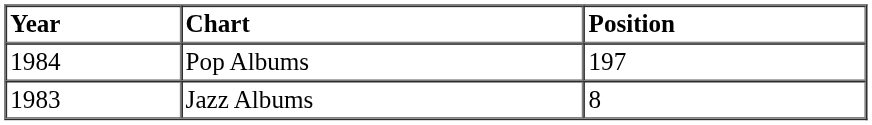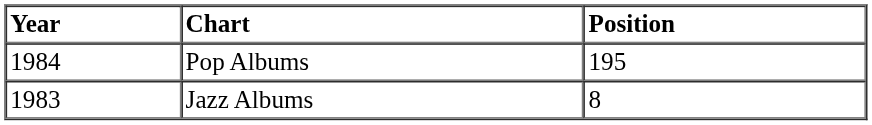 <table border=1 cellspacing=0 cellpadding=2 width="550px">
 <tr>
 <th align="left">Year</th>
 <th align="left">Chart</th>
 <th align="left">Position</th>
 </tr>
 <tr>
 <td align="left">1984</td>
 <td align="left">Pop Albums</td>
-<td align="left">197 </td>
+<td align="left">195 </td>
 </tr>
 <tr>
 <td align="left">1983</td>
 <td align="left">Jazz Albums</td>
 <td align="left">8 </td>
 </tr>
 <tr>
 </tr>
 </table>
